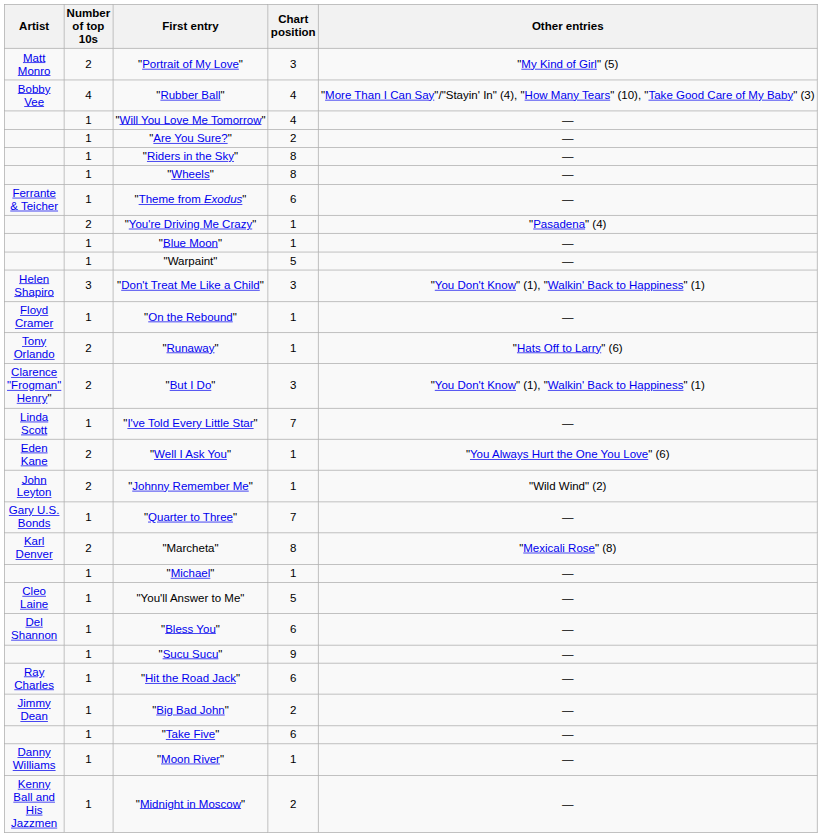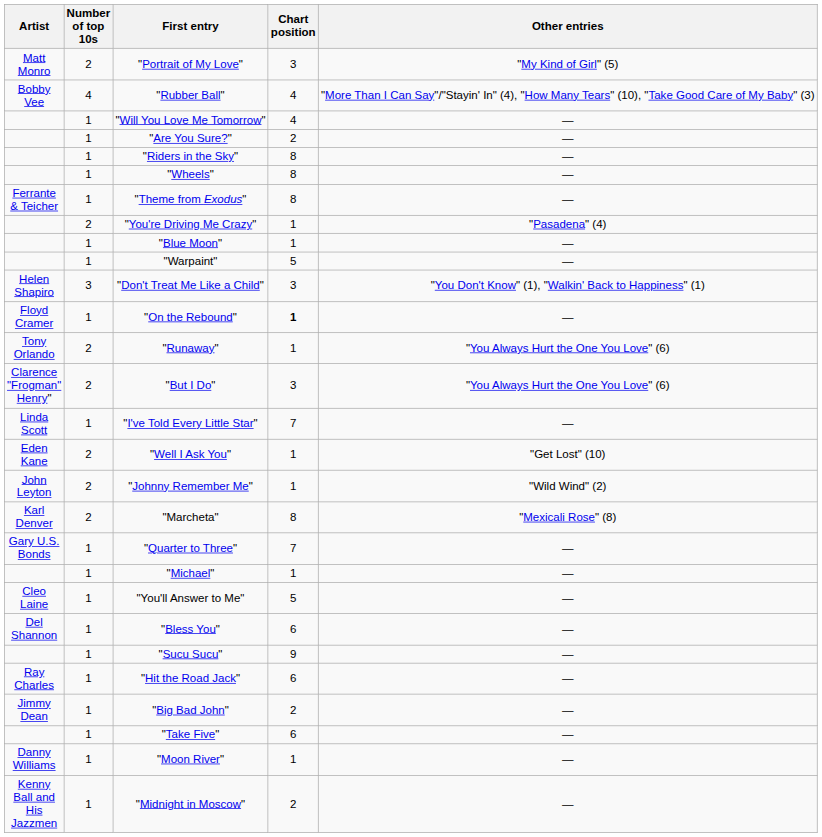 <table class="wikitable sortable mw-collapsible mw-collapsed" style="text-align:center;">
 <tr>
 <th scope="col" style="width:55px;">Artist</th>
 <th scope="col" style="width:55px;" data-sort-type="number">Number of top 10s</th>
 <th scope="col" style="text-align:center;">First entry</th>
 <th scope="col" style="width:55px;" data-sort-type="number">Chart position</th>
 <th scope="col" style="text-align:center;">Other entries</th>
 </tr>
 <tr>
 <td><a href='#'>Matt Monro</a></td>
 <td>2</td>
 <td>"<a href='#'>Portrait of My Love</a>"</td>
 <td>3</td>
 <td>"<a href='#'>My Kind of Girl</a>" (5)</td>
 </tr>
 <tr>
 <td><a href='#'>Bobby Vee</a></td>
 <td>4</td>
 <td>"<a href='#'>Rubber Ball</a>"</td>
 <td>4</td>
 <td>"<a href='#'>More Than I Can Say</a>"/"Stayin' In" (4), "<a href='#'>How Many Tears</a>" (10), "<a href='#'>Take Good Care of My Baby</a>" (3)</td>
 </tr>
 <tr>
 <td></td>
 <td>1</td>
 <td>"<a href='#'>Will You Love Me Tomorrow</a>"</td>
 <td>4</td>
 <td>—</td>
 </tr>
 <tr>
 <td></td>
 <td>1</td>
 <td>"<a href='#'>Are You Sure?</a>"</td>
 <td>2</td>
 <td>—</td>
 </tr>
 <tr>
 <td></td>
 <td>1</td>
 <td>"<a href='#'>Riders in the Sky</a>"</td>
 <td>8</td>
 <td>—</td>
 </tr>
 <tr>
 <td></td>
 <td>1</td>
 <td>"<a href='#'>Wheels</a>"</td>
 <td>8</td>
 <td>—</td>
 </tr>
 <tr>
 <td><a href='#'>Ferrante & Teicher</a></td>
 <td>1</td>
 <td>"<a href='#'>Theme from <em>Exodus</em></a>"</td>
-<td>6</td>
+<td>8</td>
 <td>—</td>
 </tr>
 <tr>
 <td></td>
 <td>2</td>
 <td>"<a href='#'>You're Driving Me Crazy</a>"</td>
 <td>1</td>
 <td>"<a href='#'>Pasadena</a>" (4)</td>
 </tr>
 <tr>
 <td></td>
 <td>1</td>
 <td>"<a href='#'>Blue Moon</a>"</td>
 <td>1</td>
 <td>—</td>
 </tr>
 <tr>
 <td></td>
 <td>1</td>
 <td>"Warpaint"</td>
 <td>5</td>
 <td>—</td>
 </tr>
 <tr>
 <td><a href='#'>Helen Shapiro</a></td>
 <td>3</td>
 <td>"<a href='#'>Don't Treat Me Like a Child</a>"</td>
 <td>3</td>
 <td>"<a href='#'>You Don't Know</a>" (1), "<a href='#'>Walkin' Back to Happiness</a>" (1)</td>
 </tr>
 <tr>
 <td><a href='#'>Floyd Cramer</a></td>
 <td>1</td>
 <td>"<a href='#'>On the Rebound</a>"</td>
-<td>1</td>
+<td><strong>1</strong></td>
 <td>—</td>
 </tr>
 <tr>
 <td><a href='#'>Tony Orlando</a></td>
 <td>2</td>
 <td>"<a href='#'>Runaway</a>"</td>
 <td>1</td>
-<td>"<a href='#'>Hats Off to Larry</a>" (6)</td>
+<td>"<a href='#'>You Always Hurt the One You Love</a>" (6)</td>
 </tr>
 <tr>
 <td><a href='#'>Clarence "Frogman" Henry</a>"</td>
 <td>2</td>
 <td>"<a href='#'>But I Do</a>"</td>
 <td>3</td>
-<td>"<a href='#'>You Don't Know</a>" (1), "<a href='#'>Walkin' Back to Happiness</a>" (1)</td>
+<td>"<a href='#'>You Always Hurt the One You Love</a>" (6)</td>
 </tr>
 <tr>
 <td><a href='#'>Linda Scott</a></td>
 <td>1</td>
 <td>"<a href='#'>I've Told Every Little Star</a>"</td>
 <td>7</td>
 <td>—</td>
 </tr>
 <tr>
 <td><a href='#'>Eden Kane</a></td>
 <td>2</td>
 <td>"<a href='#'>Well I Ask You</a>"</td>
 <td>1</td>
-<td>"<a href='#'>You Always Hurt the One You Love</a>" (6)</td>
+<td>"Get Lost" (10)</td>
 </tr>
 <tr>
 <td><a href='#'>John Leyton</a></td>
 <td>2</td>
 <td>"<a href='#'>Johnny Remember Me</a>"</td>
 <td>1</td>
 <td>"Wild Wind" (2)</td>
 </tr>
 <tr>
+<td><a href='#'>Karl Denver</a></td>
+<td>2</td>
+<td>"Marcheta"</td>
+<td>8</td>
+<td>"<a href='#'>Mexicali Rose</a>" (8)</td>
+</tr>
+<tr>
 <td><a href='#'>Gary U.S. Bonds</a></td>
 <td>1</td>
 <td>"<a href='#'>Quarter to Three</a>"</td>
 <td>7</td>
 <td>—</td>
-</tr>
-<tr>
-<td><a href='#'>Karl Denver</a></td>
-<td>2</td>
-<td>"Marcheta"</td>
-<td>8</td>
-<td>"<a href='#'>Mexicali Rose</a>" (8)</td>
 </tr>
 <tr>
 <td></td>
 <td>1</td>
 <td>"<a href='#'>Michael</a>"</td>
 <td>1</td>
 <td>—</td>
 </tr>
 <tr>
 <td><a href='#'>Cleo Laine</a></td>
 <td>1</td>
 <td>"You'll Answer to Me"</td>
 <td>5</td>
 <td>—</td>
 </tr>
 <tr>
 <td><a href='#'>Del Shannon</a></td>
 <td>1</td>
 <td>"<a href='#'>Bless You</a>"</td>
 <td>6</td>
 <td>—</td>
 </tr>
 <tr>
 <td></td>
 <td>1</td>
 <td>"<a href='#'>Sucu Sucu</a>"</td>
 <td>9</td>
 <td>—</td>
 </tr>
 <tr>
 <td><a href='#'>Ray Charles</a></td>
 <td>1</td>
 <td>"<a href='#'>Hit the Road Jack</a>"</td>
 <td>6</td>
 <td>—</td>
 </tr>
 <tr>
 <td><a href='#'>Jimmy Dean</a></td>
 <td>1</td>
 <td>"<a href='#'>Big Bad John</a>"</td>
 <td>2</td>
 <td>—</td>
 </tr>
 <tr>
 <td></td>
 <td>1</td>
 <td>"<a href='#'>Take Five</a>"</td>
 <td>6</td>
 <td>—</td>
 </tr>
 <tr>
 <td><a href='#'>Danny Williams</a></td>
 <td>1</td>
 <td>"<a href='#'>Moon River</a>" </td>
 <td>1</td>
 <td>—</td>
 </tr>
 <tr>
 <td><a href='#'>Kenny Ball and His Jazzmen</a></td>
 <td>1</td>
 <td>"<a href='#'>Midnight in Moscow</a>" </td>
 <td>2</td>
 <td>—</td>
 </tr>
 </table>
